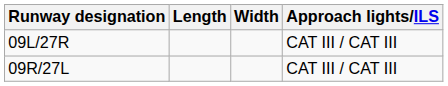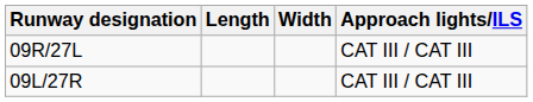 <table class="wikitable sortable">
 <tr>
 <th>Runway designation</th>
 <th>Length</th>
 <th>Width</th>
 <th>Approach lights/<a href='#'>ILS</a></th>
 </tr>
 <tr>
+<td>09R/27L</td>
+<td></td>
+<td></td>
+<td>CAT III / CAT III</td>
+</tr>
+<tr>
 <td>09L/27R</td>
 <td></td>
 <td></td>
 <td>CAT III / CAT III</td>
 </tr>
-<tr>
-<td>09R/27L</td>
-<td></td>
-<td></td>
-<td>CAT III / CAT III</td>
-</tr>
 </table>
